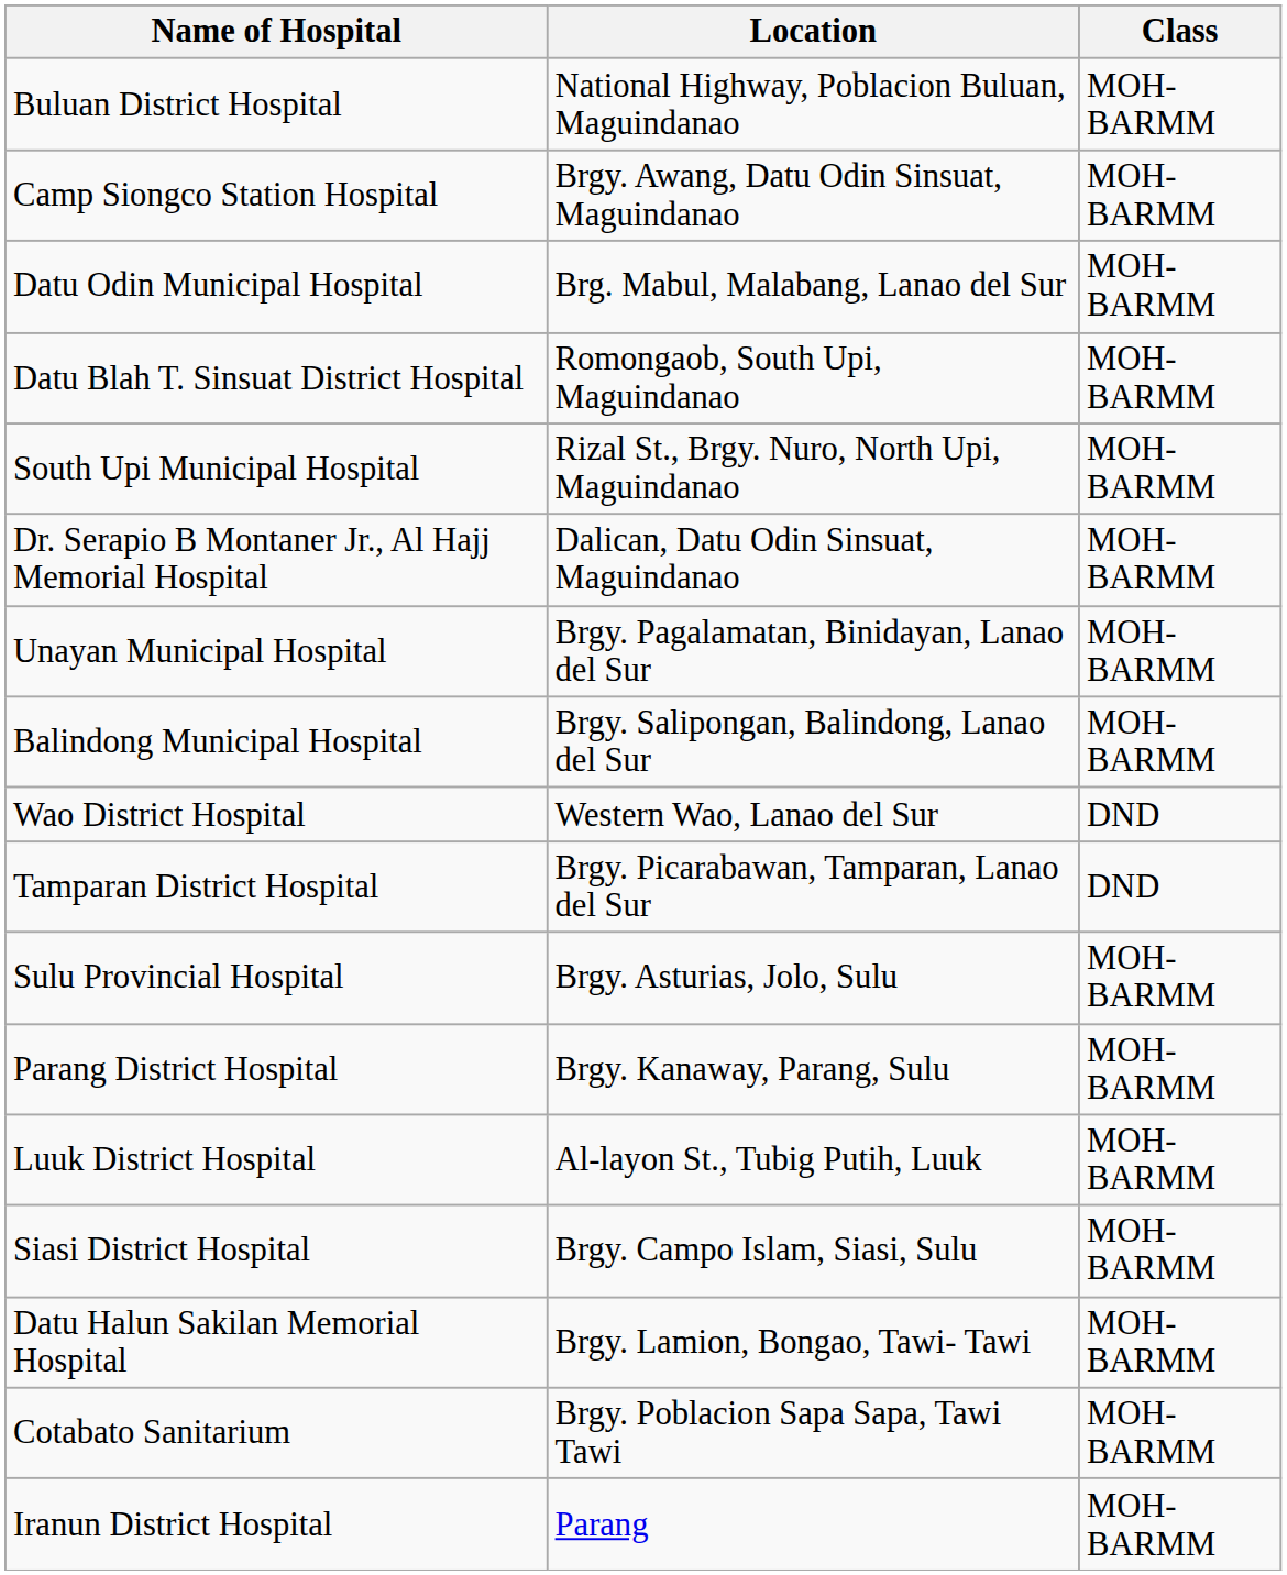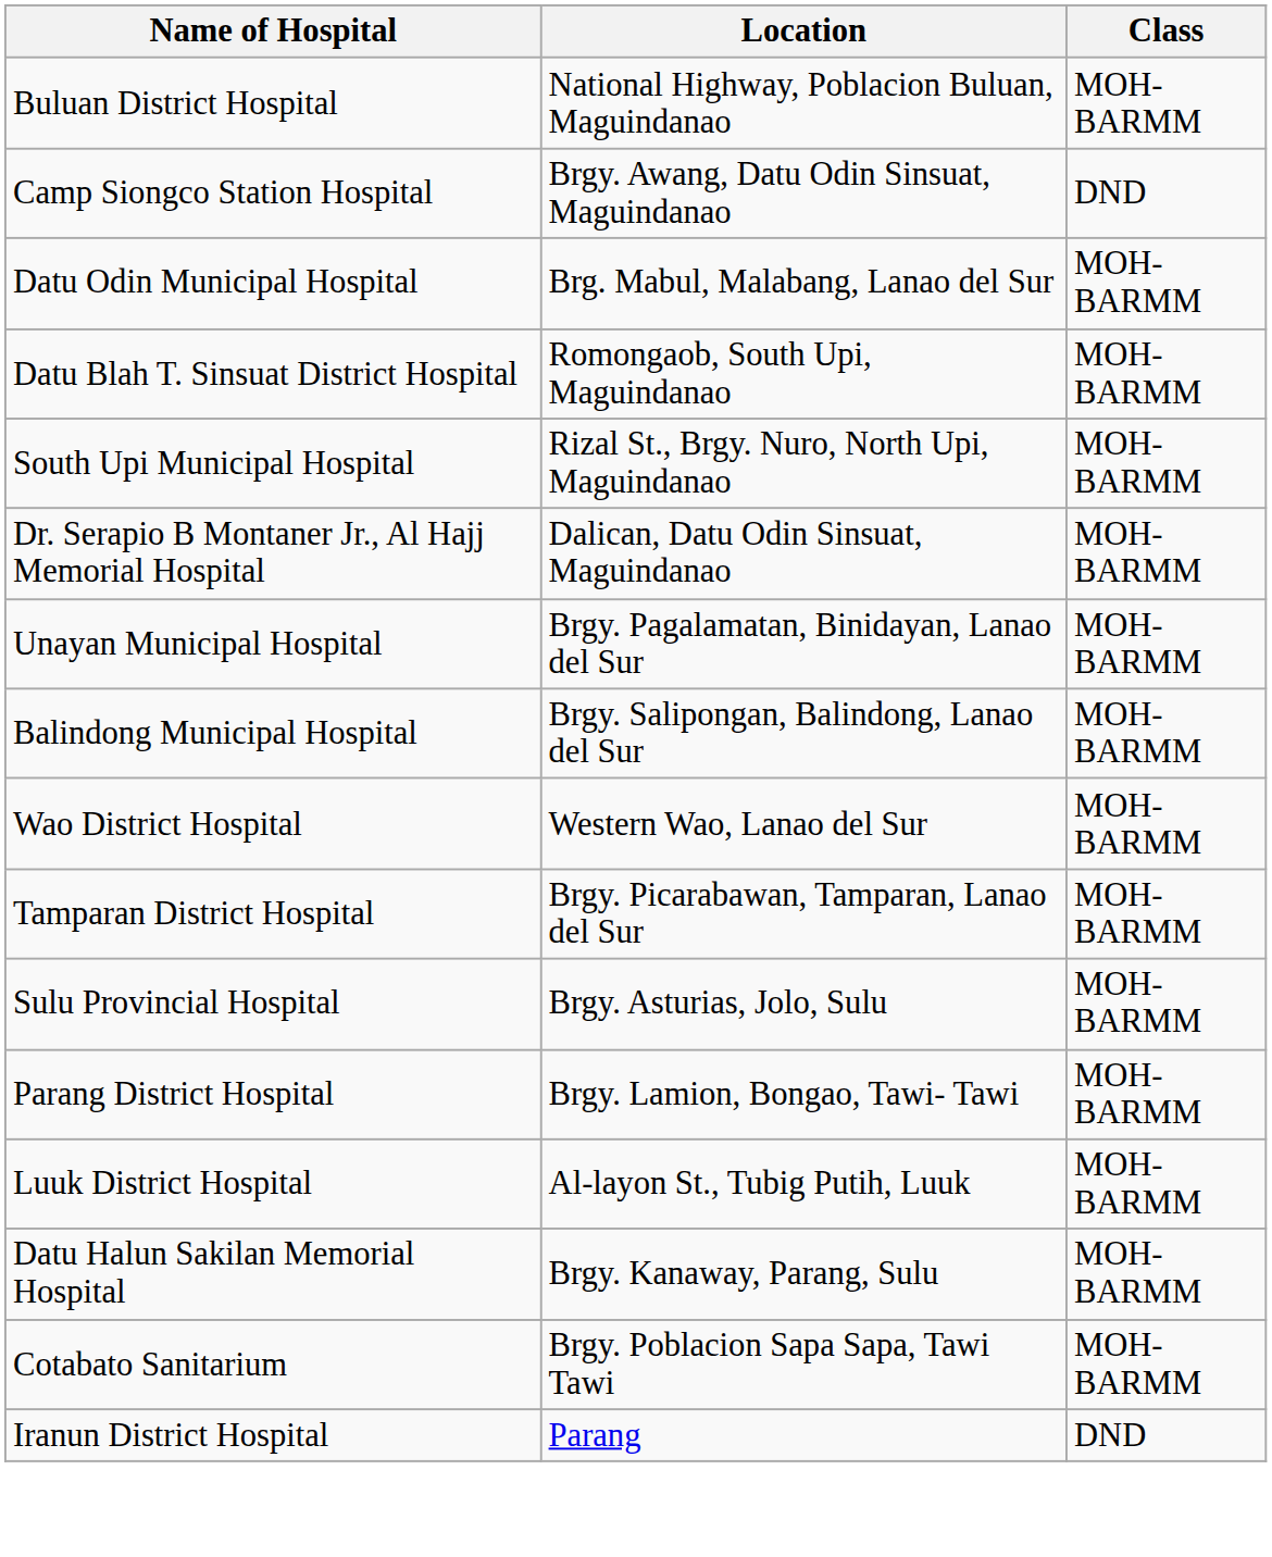 <table class="wikitable">
 <tr>
 <th>Name of Hospital</th>
 <th>Location</th>
 <th>Class</th>
 </tr>
 <tr style="vertical-align:middle;">
 <td>Buluan District Hospital</td>
 <td>National Highway, Poblacion Buluan, Maguindanao</td>
 <td>MOH-BARMM</td>
 </tr>
 <tr style="vertical-align:middle;">
 <td>Camp Siongco Station Hospital</td>
 <td>Brgy. Awang, Datu Odin Sinsuat, Maguindanao</td>
-<td>MOH-BARMM</td>
+<td>DND</td>
 </tr>
 <tr style="vertical-align:middle;">
 <td>Datu Odin Municipal Hospital</td>
 <td>Brg. Mabul, Malabang, Lanao del Sur</td>
 <td>MOH-BARMM</td>
 </tr>
 <tr style="vertical-align:middle;">
 <td>Datu Blah T. Sinsuat District Hospital</td>
 <td>Romongaob, South Upi, Maguindanao</td>
 <td>MOH-BARMM</td>
 </tr>
 <tr style="vertical-align:middle;">
 <td>South Upi Municipal Hospital</td>
 <td>Rizal St., Brgy. Nuro, North Upi, Maguindanao</td>
 <td>MOH-BARMM</td>
 </tr>
 <tr style="vertical-align:middle;">
 <td>Dr. Serapio B Montaner Jr., Al Hajj Memorial Hospital</td>
 <td>Dalican, Datu Odin Sinsuat, Maguindanao</td>
 <td>MOH-BARMM</td>
 </tr>
 <tr style="vertical-align:middle;">
 <td>Unayan Municipal Hospital</td>
 <td>Brgy. Pagalamatan, Binidayan, Lanao del Sur</td>
 <td>MOH-BARMM</td>
 </tr>
 <tr style="vertical-align:middle;">
 <td>Balindong Municipal Hospital</td>
 <td>Brgy. Salipongan, Balindong, Lanao del Sur</td>
 <td>MOH-BARMM</td>
 </tr>
 <tr style="vertical-align:middle;">
 <td>Wao District Hospital</td>
 <td>Western Wao, Lanao del Sur</td>
-<td>DND</td>
+<td>MOH-BARMM</td>
 </tr>
 <tr style="vertical-align:middle;">
 <td>Tamparan District Hospital</td>
 <td>Brgy. Picarabawan, Tamparan, Lanao del Sur</td>
-<td>DND</td>
+<td>MOH-BARMM</td>
 </tr>
 <tr style="vertical-align:middle;">
 <td>Sulu Provincial Hospital</td>
 <td>Brgy. Asturias, Jolo, Sulu</td>
 <td>MOH-BARMM</td>
 </tr>
 <tr style="vertical-align:middle;">
 <td>Parang District Hospital</td>
-<td>Brgy. Kanaway, Parang, Sulu</td>
+<td>Brgy. Lamion, Bongao, Tawi- Tawi</td>
 <td>MOH-BARMM</td>
 </tr>
 <tr style="vertical-align:middle;">
 <td>Luuk District Hospital</td>
 <td>Al-layon St., Tubig Putih, Luuk</td>
 <td>MOH-BARMM</td>
 </tr>
 <tr style="vertical-align:middle;">
-<td>Siasi District Hospital</td>
-<td>Brgy. Campo Islam, Siasi, Sulu</td>
-<td>MOH-BARMM</td>
-</tr>
-<tr style="vertical-align:middle;">
 <td>Datu Halun Sakilan Memorial Hospital</td>
-<td>Brgy. Lamion, Bongao, Tawi- Tawi</td>
+<td>Brgy. Kanaway, Parang, Sulu</td>
 <td>MOH-BARMM</td>
 </tr>
 <tr style="vertical-align:middle;">
 <td>Cotabato Sanitarium</td>
 <td>Brgy. Poblacion Sapa Sapa, Tawi Tawi</td>
 <td>MOH-BARMM</td>
 </tr>
 <tr style="vertical-align:middle;">
 <td>Iranun District Hospital</td>
 <td><a href='#'>Parang</a></td>
-<td>MOH-BARMM</td>
+<td>DND</td>
 </tr>
 </table>
